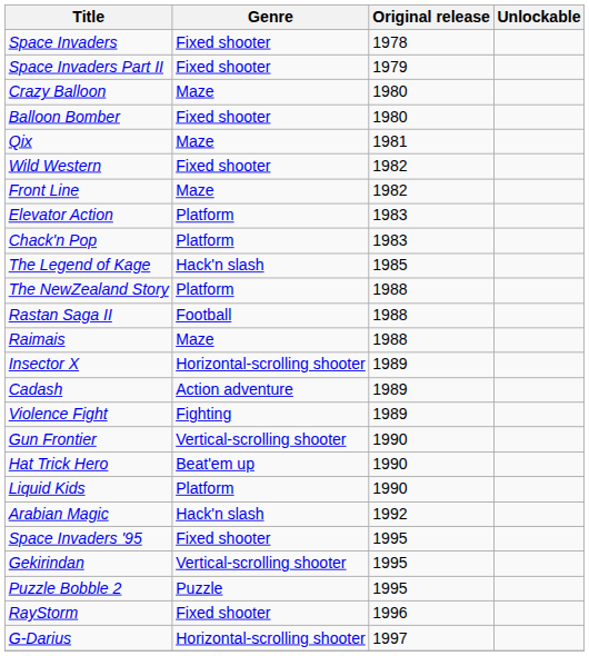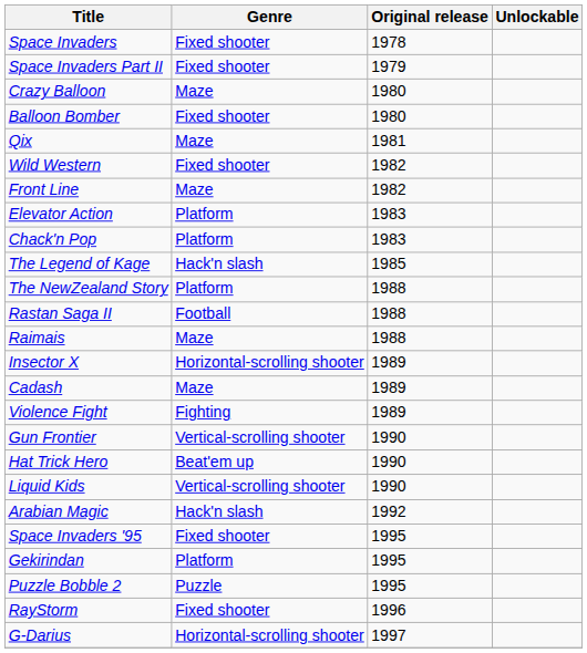 <table class="wikitable">
 <tr>
 <th>Title</th>
 <th>Genre</th>
 <th>Original release</th>
 <th>Unlockable</th>
 </tr>
 <tr>
 <td><em><a href='#'>Space Invaders</a></em></td>
 <td><a href='#'>Fixed shooter</a></td>
 <td>1978</td>
 <td></td>
 </tr>
 <tr>
 <td><em><a href='#'>Space Invaders Part II</a></em></td>
 <td><a href='#'>Fixed shooter</a></td>
 <td>1979</td>
 <td></td>
 </tr>
 <tr>
 <td><em><a href='#'>Crazy Balloon</a></em></td>
 <td><a href='#'>Maze</a></td>
 <td>1980</td>
 <td></td>
 </tr>
 <tr>
 <td><em><a href='#'>Balloon Bomber</a></em></td>
 <td><a href='#'>Fixed shooter</a></td>
 <td>1980</td>
 <td></td>
 </tr>
 <tr>
 <td><em><a href='#'>Qix</a></em></td>
 <td><a href='#'>Maze</a></td>
 <td>1981</td>
 <td></td>
 </tr>
 <tr>
 <td><em><a href='#'>Wild Western</a></em></td>
 <td><a href='#'>Fixed shooter</a></td>
 <td>1982</td>
 <td></td>
 </tr>
 <tr>
 <td><em><a href='#'>Front Line</a></em></td>
 <td><a href='#'>Maze</a></td>
 <td>1982</td>
 <td></td>
 </tr>
 <tr>
 <td><em><a href='#'>Elevator Action</a></em></td>
 <td><a href='#'>Platform</a></td>
 <td>1983</td>
 <td></td>
 </tr>
 <tr>
 <td><em><a href='#'>Chack'n Pop</a></em></td>
 <td><a href='#'>Platform</a></td>
 <td>1983</td>
 <td></td>
 </tr>
 <tr>
 <td><em><a href='#'>The Legend of Kage</a></em></td>
 <td><a href='#'>Hack'n slash</a></td>
 <td>1985</td>
 <td></td>
 </tr>
 <tr>
 <td><em><a href='#'>The NewZealand Story</a></em></td>
 <td><a href='#'>Platform</a></td>
 <td>1988</td>
 <td></td>
 </tr>
 <tr>
 <td><em><a href='#'>Rastan Saga II</a></em></td>
 <td><a href='#'>Football</a></td>
 <td>1988</td>
 <td></td>
 </tr>
 <tr>
 <td><em><a href='#'>Raimais</a></em></td>
 <td><a href='#'>Maze</a></td>
 <td>1988</td>
 <td></td>
 </tr>
 <tr>
 <td><em><a href='#'>Insector X</a></em></td>
 <td><a href='#'>Horizontal-scrolling shooter</a></td>
 <td>1989</td>
 <td></td>
 </tr>
 <tr>
 <td><em><a href='#'>Cadash</a></em></td>
-<td><a href='#'>Action adventure</a></td>
+<td><a href='#'>Maze</a></td>
 <td>1989</td>
 <td></td>
 </tr>
 <tr>
 <td><em><a href='#'>Violence Fight</a></em></td>
 <td><a href='#'>Fighting</a></td>
 <td>1989</td>
 <td></td>
 </tr>
 <tr>
 <td><em><a href='#'>Gun Frontier</a></em></td>
 <td><a href='#'>Vertical-scrolling shooter</a></td>
 <td>1990</td>
 <td></td>
 </tr>
 <tr>
 <td><em><a href='#'>Hat Trick Hero</a></em></td>
 <td><a href='#'>Beat'em up</a></td>
 <td>1990</td>
 <td></td>
 </tr>
 <tr>
 <td><em><a href='#'>Liquid Kids</a></em></td>
-<td><a href='#'>Platform</a></td>
+<td><a href='#'>Vertical-scrolling shooter</a></td>
 <td>1990</td>
 <td></td>
 </tr>
 <tr>
 <td><em><a href='#'>Arabian Magic</a></em></td>
 <td><a href='#'>Hack'n slash</a></td>
 <td>1992</td>
 <td></td>
 </tr>
 <tr>
 <td><em><a href='#'>Space Invaders '95</a></em></td>
 <td><a href='#'>Fixed shooter</a></td>
 <td>1995</td>
 <td></td>
 </tr>
 <tr>
 <td><em><a href='#'>Gekirindan</a></em></td>
-<td><a href='#'>Vertical-scrolling shooter</a></td>
+<td><a href='#'>Platform</a></td>
 <td>1995</td>
 <td></td>
 </tr>
 <tr>
 <td><em><a href='#'>Puzzle Bobble 2</a></em></td>
 <td><a href='#'>Puzzle</a></td>
 <td>1995</td>
 <td></td>
 </tr>
 <tr>
 <td><em><a href='#'>RayStorm</a></em></td>
 <td><a href='#'>Fixed shooter</a></td>
 <td>1996</td>
 <td></td>
 </tr>
 <tr>
 <td><em><a href='#'>G-Darius</a></em></td>
 <td><a href='#'>Horizontal-scrolling shooter</a></td>
 <td>1997</td>
 <td></td>
 </tr>
 <tr>
 </tr>
 </table>
